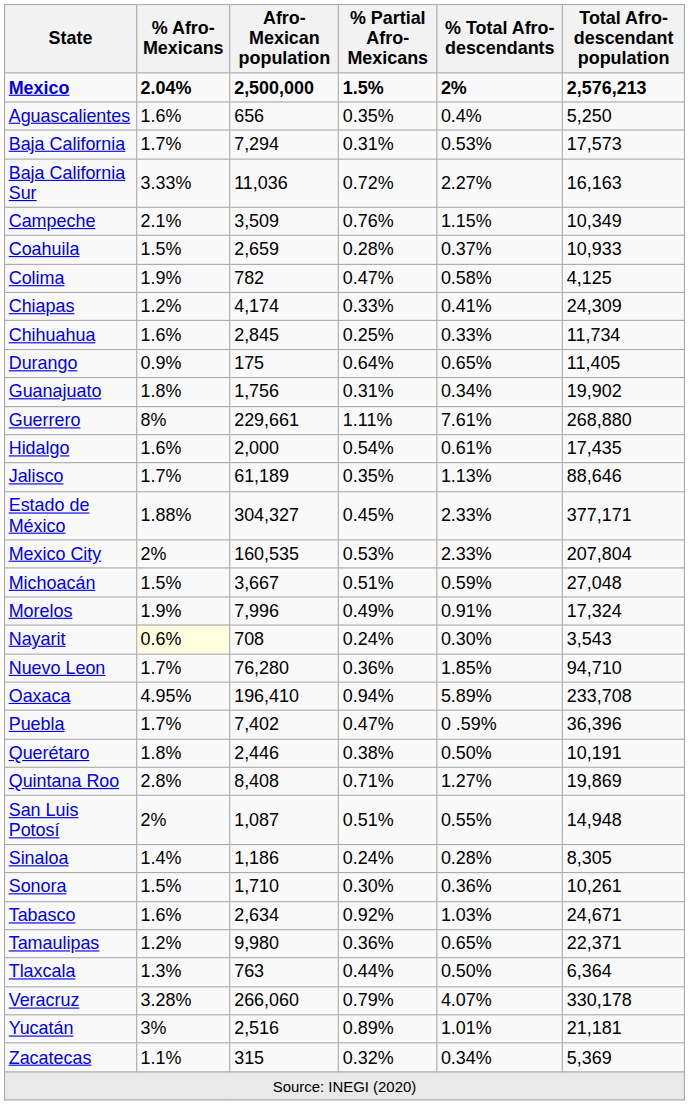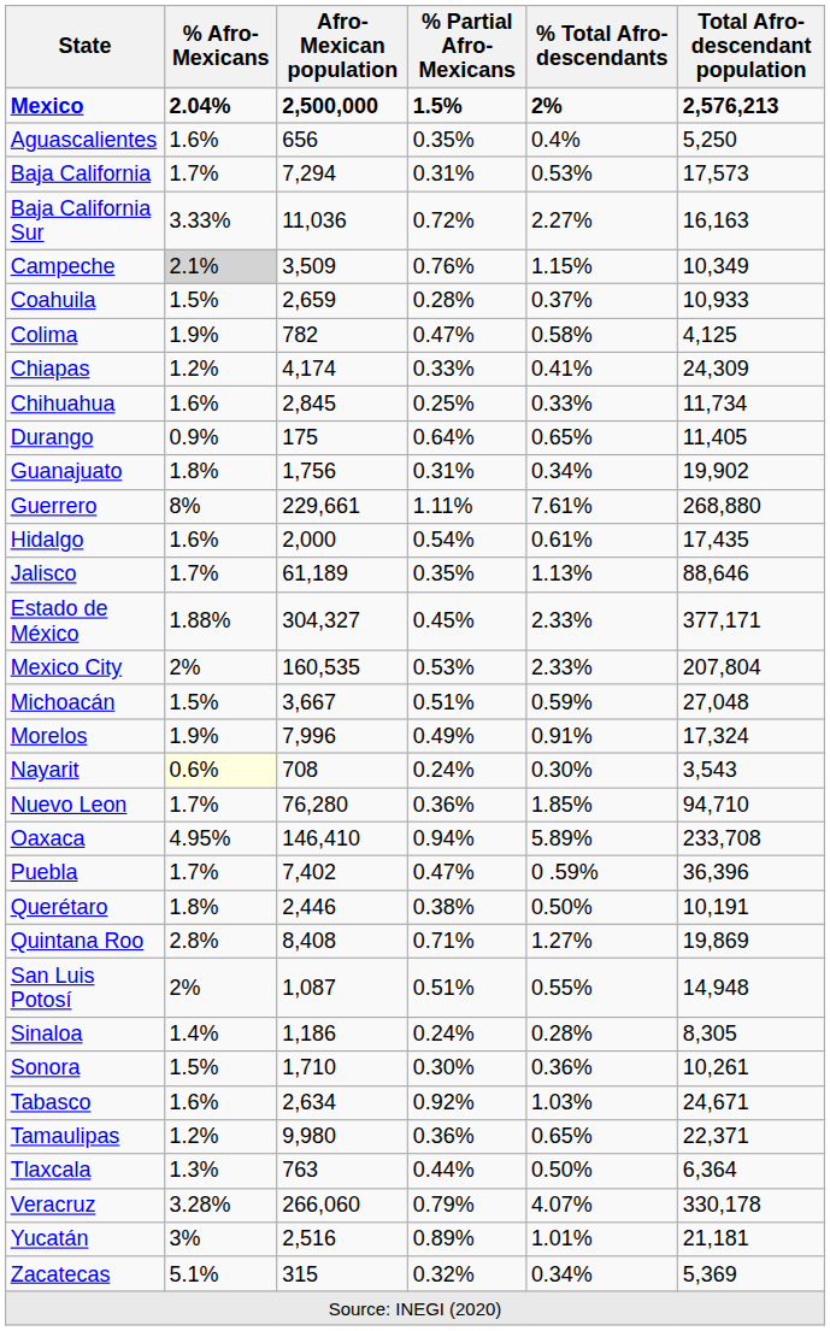 <table class="wikitable sortable">
 <tr>
 <th>State</th>
 <th>% Afro-Mexicans</th>
 <th>Afro-Mexican population</th>
 <th>% Partial Afro-Mexicans</th>
 <th>% Total Afro-descendants</th>
 <th>Total Afro-descendant population</th>
 </tr>
 <tr>
 <td><strong><a href='#'>Mexico</a></strong></td>
 <td><strong>2.04%</strong></td>
 <td><strong>2,500,000</strong></td>
 <td><strong>1.5%</strong></td>
 <td><strong>2%</strong></td>
 <td><strong>2,576,213</strong></td>
 </tr>
 <tr>
 <td><a href='#'>Aguascalientes</a></td>
 <td>1.6%</td>
 <td>656</td>
 <td>0.35%</td>
 <td>0.4%</td>
 <td>5,250</td>
 </tr>
 <tr>
 <td><a href='#'>Baja California</a></td>
 <td>1.7%</td>
 <td>7,294</td>
 <td>0.31%</td>
 <td>0.53%</td>
 <td>17,573</td>
 </tr>
 <tr>
 <td><a href='#'>Baja California Sur</a></td>
 <td>3.33%</td>
 <td>11,036</td>
 <td>0.72%</td>
 <td>2.27%</td>
 <td>16,163</td>
 </tr>
 <tr>
 <td><a href='#'>Campeche</a></td>
-<td>2.1%</td>
+<td style="background: lightgrey;">2.1%</td>
 <td>3,509</td>
 <td>0.76%</td>
 <td>1.15%</td>
 <td>10,349</td>
 </tr>
 <tr>
 <td><a href='#'>Coahuila</a></td>
 <td>1.5%</td>
 <td>2,659</td>
 <td>0.28%</td>
 <td>0.37%</td>
 <td>10,933</td>
 </tr>
 <tr>
 <td><a href='#'>Colima</a></td>
 <td>1.9%</td>
 <td>782</td>
 <td>0.47%</td>
 <td>0.58%</td>
 <td>4,125</td>
 </tr>
 <tr>
 <td><a href='#'>Chiapas</a></td>
 <td>1.2%</td>
 <td>4,174</td>
 <td>0.33%</td>
 <td>0.41%</td>
 <td>24,309</td>
 </tr>
 <tr>
 <td><a href='#'>Chihuahua</a></td>
 <td>1.6%</td>
 <td>2,845</td>
 <td>0.25%</td>
 <td>0.33%</td>
 <td>11,734</td>
 </tr>
 <tr>
 <td><a href='#'>Durango</a></td>
 <td>0.9%</td>
 <td>175</td>
 <td>0.64%</td>
 <td>0.65%</td>
 <td>11,405</td>
 </tr>
 <tr>
 <td><a href='#'>Guanajuato</a></td>
 <td>1.8%</td>
 <td>1,756</td>
 <td>0.31%</td>
 <td>0.34%</td>
 <td>19,902</td>
 </tr>
 <tr>
 <td><a href='#'>Guerrero</a></td>
 <td>8%</td>
 <td>229,661</td>
 <td>1.11%</td>
 <td>7.61%</td>
 <td>268,880</td>
 </tr>
 <tr>
 <td><a href='#'>Hidalgo</a></td>
 <td>1.6%</td>
 <td>2,000</td>
 <td>0.54%</td>
 <td>0.61%</td>
 <td>17,435</td>
 </tr>
 <tr>
 <td><a href='#'>Jalisco</a></td>
 <td>1.7%</td>
 <td>61,189</td>
 <td>0.35%</td>
 <td>1.13%</td>
 <td>88,646</td>
 </tr>
 <tr>
 <td><a href='#'>Estado de México</a></td>
 <td>1.88%</td>
 <td>304,327</td>
 <td>0.45%</td>
 <td>2.33%</td>
 <td>377,171</td>
 </tr>
 <tr>
 <td><a href='#'>Mexico City</a></td>
 <td>2%</td>
 <td>160,535</td>
 <td>0.53%</td>
 <td>2.33%</td>
 <td>207,804</td>
 </tr>
 <tr>
 <td><a href='#'>Michoacán</a></td>
 <td>1.5%</td>
 <td>3,667</td>
 <td>0.51%</td>
 <td>0.59%</td>
 <td>27,048</td>
 </tr>
 <tr>
 <td><a href='#'>Morelos</a></td>
 <td>1.9%</td>
 <td>7,996</td>
 <td>0.49%</td>
 <td>0.91%</td>
 <td>17,324</td>
 </tr>
 <tr>
 <td><a href='#'>Nayarit</a></td>
 <td style="background: lightyellow;">0.6%</td>
 <td>708</td>
 <td>0.24%</td>
 <td>0.30%</td>
 <td>3,543</td>
 </tr>
 <tr>
 <td><a href='#'>Nuevo Leon</a></td>
 <td>1.7%</td>
 <td>76,280</td>
 <td>0.36%</td>
 <td>1.85%</td>
 <td>94,710</td>
 </tr>
 <tr>
 <td><a href='#'>Oaxaca</a></td>
 <td>4.95%</td>
-<td>196,410</td>
+<td>146,410</td>
 <td>0.94%</td>
 <td>5.89%</td>
 <td>233,708</td>
 </tr>
 <tr>
 <td><a href='#'>Puebla</a></td>
 <td>1.7%</td>
 <td>7,402</td>
 <td>0.47%</td>
 <td>0 .59%</td>
 <td>36,396</td>
 </tr>
 <tr>
 <td><a href='#'>Querétaro</a></td>
 <td>1.8%</td>
 <td>2,446</td>
 <td>0.38%</td>
 <td>0.50%</td>
 <td>10,191</td>
 </tr>
 <tr>
 <td><a href='#'>Quintana Roo</a></td>
 <td>2.8%</td>
 <td>8,408</td>
 <td>0.71%</td>
 <td>1.27%</td>
 <td>19,869</td>
 </tr>
 <tr>
 <td><a href='#'>San Luis Potosí</a></td>
 <td>2%</td>
 <td>1,087</td>
 <td>0.51%</td>
 <td>0.55%</td>
 <td>14,948</td>
 </tr>
 <tr>
 <td><a href='#'>Sinaloa</a></td>
 <td>1.4%</td>
 <td>1,186</td>
 <td>0.24%</td>
 <td>0.28%</td>
 <td>8,305</td>
 </tr>
 <tr>
 <td><a href='#'>Sonora</a></td>
 <td>1.5%</td>
 <td>1,710</td>
 <td>0.30%</td>
 <td>0.36%</td>
 <td>10,261</td>
 </tr>
 <tr>
 <td><a href='#'>Tabasco</a></td>
 <td>1.6%</td>
 <td>2,634</td>
 <td>0.92%</td>
 <td>1.03%</td>
 <td>24,671</td>
 </tr>
 <tr>
 <td><a href='#'>Tamaulipas</a></td>
 <td>1.2%</td>
 <td>9,980</td>
 <td>0.36%</td>
 <td>0.65%</td>
 <td>22,371</td>
 </tr>
 <tr>
 <td><a href='#'>Tlaxcala</a></td>
 <td>1.3%</td>
 <td>763</td>
 <td>0.44%</td>
 <td>0.50%</td>
 <td>6,364</td>
 </tr>
 <tr>
 <td><a href='#'>Veracruz</a></td>
 <td>3.28%</td>
 <td>266,060</td>
 <td>0.79%</td>
 <td>4.07%</td>
 <td>330,178</td>
 </tr>
 <tr>
 <td><a href='#'>Yucatán</a></td>
 <td>3%</td>
 <td>2,516</td>
 <td>0.89%</td>
 <td>1.01%</td>
 <td>21,181</td>
 </tr>
 <tr>
 <td><a href='#'>Zacatecas</a></td>
-<td>1.1%</td>
+<td>5.1%</td>
 <td>315</td>
 <td>0.32%</td>
 <td>0.34%</td>
 <td>5,369</td>
 </tr>
 <tr>
 <td colspan="6"  style="background:#e9e9e9; text-align:center;"><small>Source: INEGI (2020)</small></td>
 </tr>
 </table>
